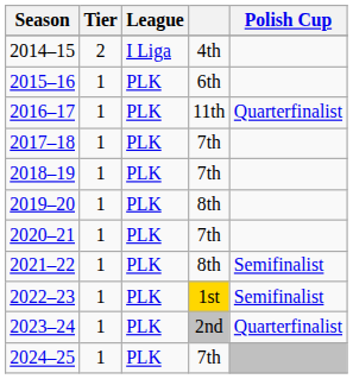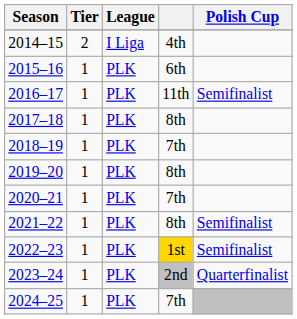 <table class="wikitable" style="font-size:85%; text-align:center;">
 <tr>
 <th>Season</th>
 <th>Tier</th>
 <th>League</th>
 <th></th>
 <th><a href='#'>Polish Cup</a></th>
 </tr>
 <tr>
 </tr>
 <tr>
 <td>2014–15</td>
 <td>2</td>
 <td align=left><a href='#'>I Liga</a></td>
 <td>4th</td>
 <td></td>
 </tr>
 <tr>
 <td><a href='#'>2015–16</a></td>
 <td>1</td>
 <td align=left><a href='#'>PLK</a></td>
 <td>6th</td>
 <td></td>
 </tr>
 <tr>
 <td><a href='#'>2016–17</a></td>
 <td>1</td>
 <td align=left><a href='#'>PLK</a></td>
 <td>11th</td>
-<td align=left><a href='#'>Quarterfinalist</a></td>
+<td align=left><a href='#'>Semifinalist</a></td>
 </tr>
 <tr>
 <td><a href='#'>2017–18</a></td>
 <td>1</td>
 <td align=left><a href='#'>PLK</a></td>
-<td>7th</td>
+<td>8th</td>
 <td align=left></td>
 </tr>
 <tr>
 <td><a href='#'>2018–19</a></td>
 <td>1</td>
 <td align=left><a href='#'>PLK</a></td>
 <td>7th</td>
 <td align=left></td>
 </tr>
 <tr>
 <td><a href='#'>2019–20</a></td>
 <td>1</td>
 <td align=left><a href='#'>PLK</a></td>
 <td>8th</td>
 <td align=left></td>
 </tr>
 <tr>
 <td><a href='#'>2020–21</a></td>
 <td>1</td>
 <td align=left><a href='#'>PLK</a></td>
 <td>7th</td>
 <td align=left></td>
 </tr>
 <tr>
 <td><a href='#'>2021–22</a></td>
 <td>1</td>
 <td align=left><a href='#'>PLK</a></td>
 <td>8th</td>
 <td align=left><a href='#'>Semifinalist</a></td>
 </tr>
 <tr>
 <td><a href='#'>2022–23</a></td>
 <td>1</td>
 <td align=left><a href='#'>PLK</a></td>
 <td bgcolor=gold style="text-align:center;">1st</td>
 <td align=left><a href='#'>Semifinalist</a></td>
 </tr>
 <tr>
 <td><a href='#'>2023–24</a></td>
 <td>1</td>
 <td align=left><a href='#'>PLK</a></td>
 <td bgcolor=silver style="text-align:center;">2nd</td>
 <td align=left><a href='#'>Quarterfinalist</a></td>
 </tr>
 <tr>
 <td><a href='#'>2024–25</a></td>
 <td>1</td>
 <td align=left><a href='#'>PLK</a></td>
 <td>7th</td>
 <td bgcolor=silver></td>
 </tr>
 </table>
